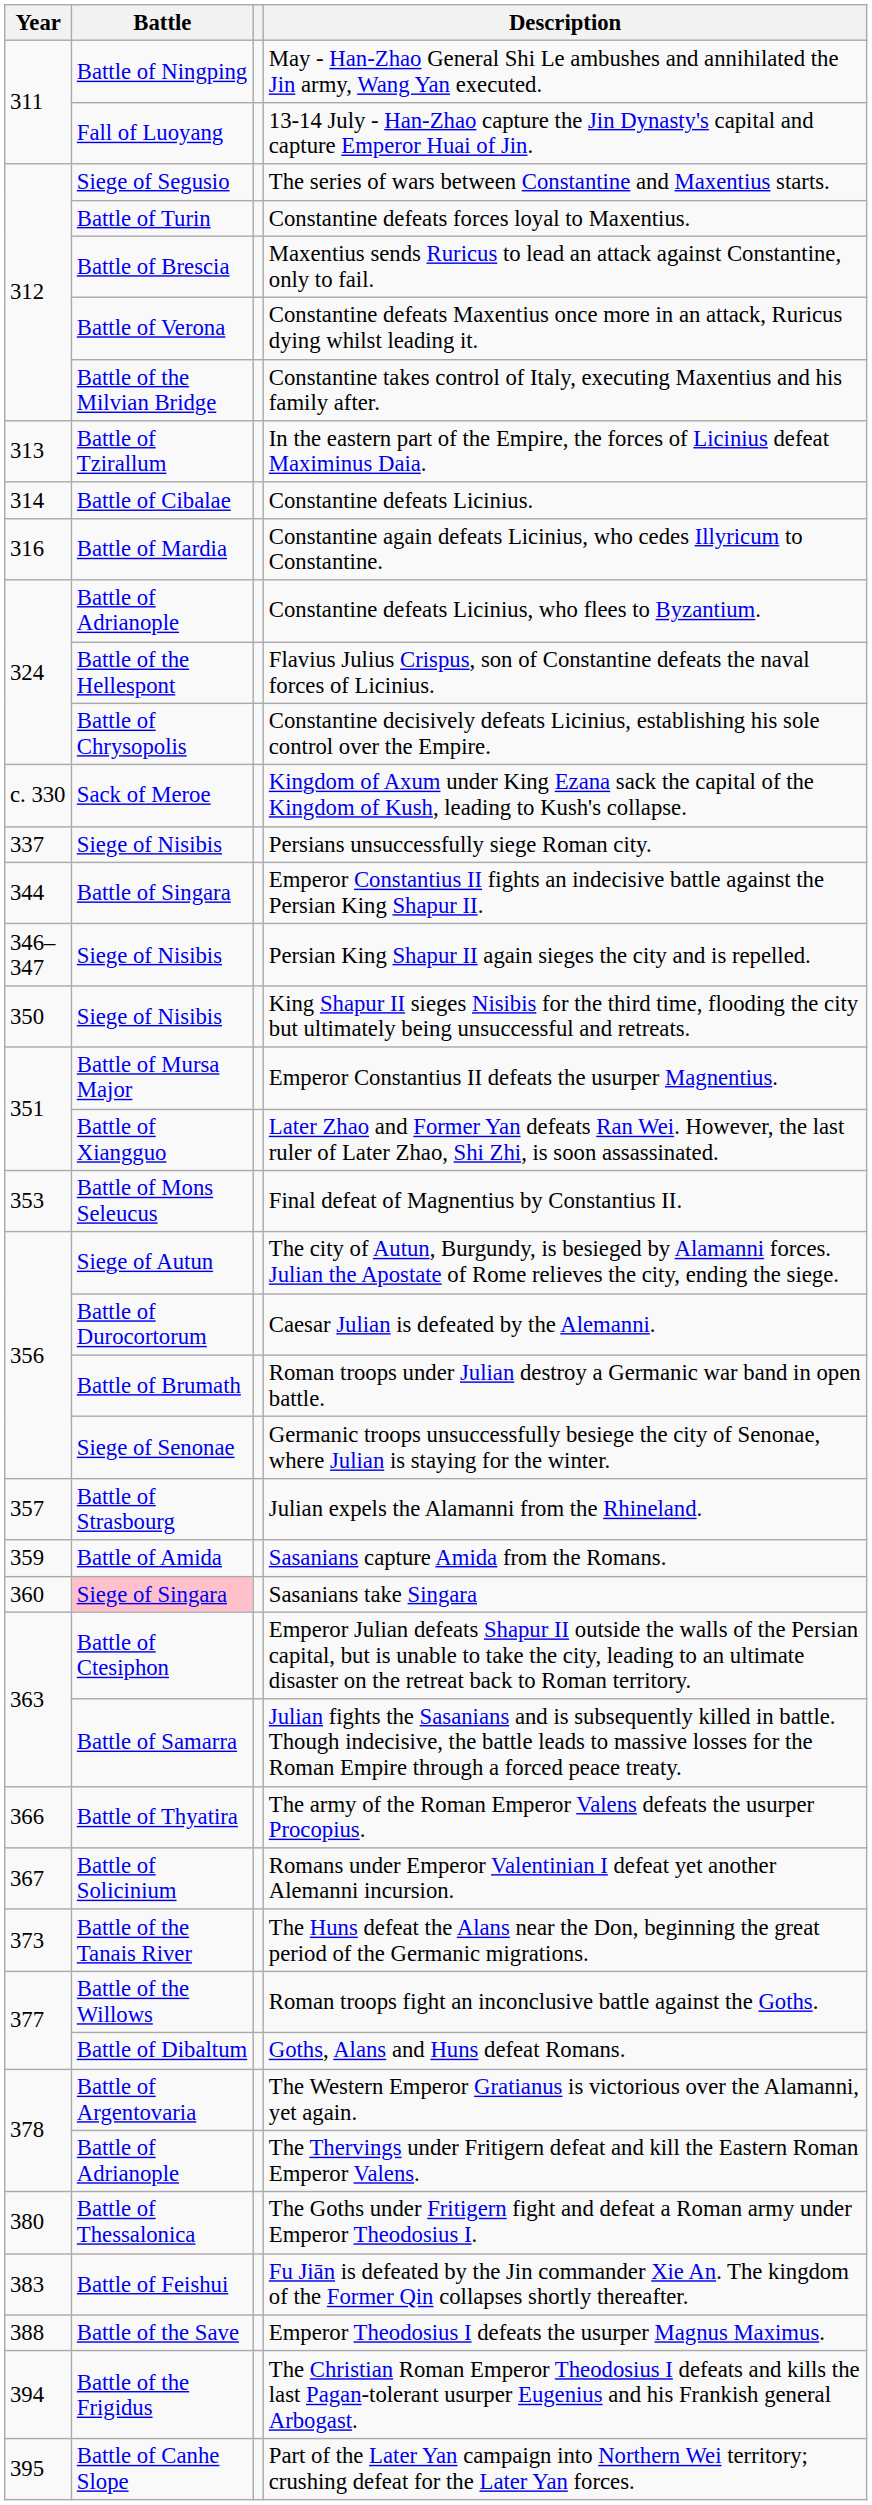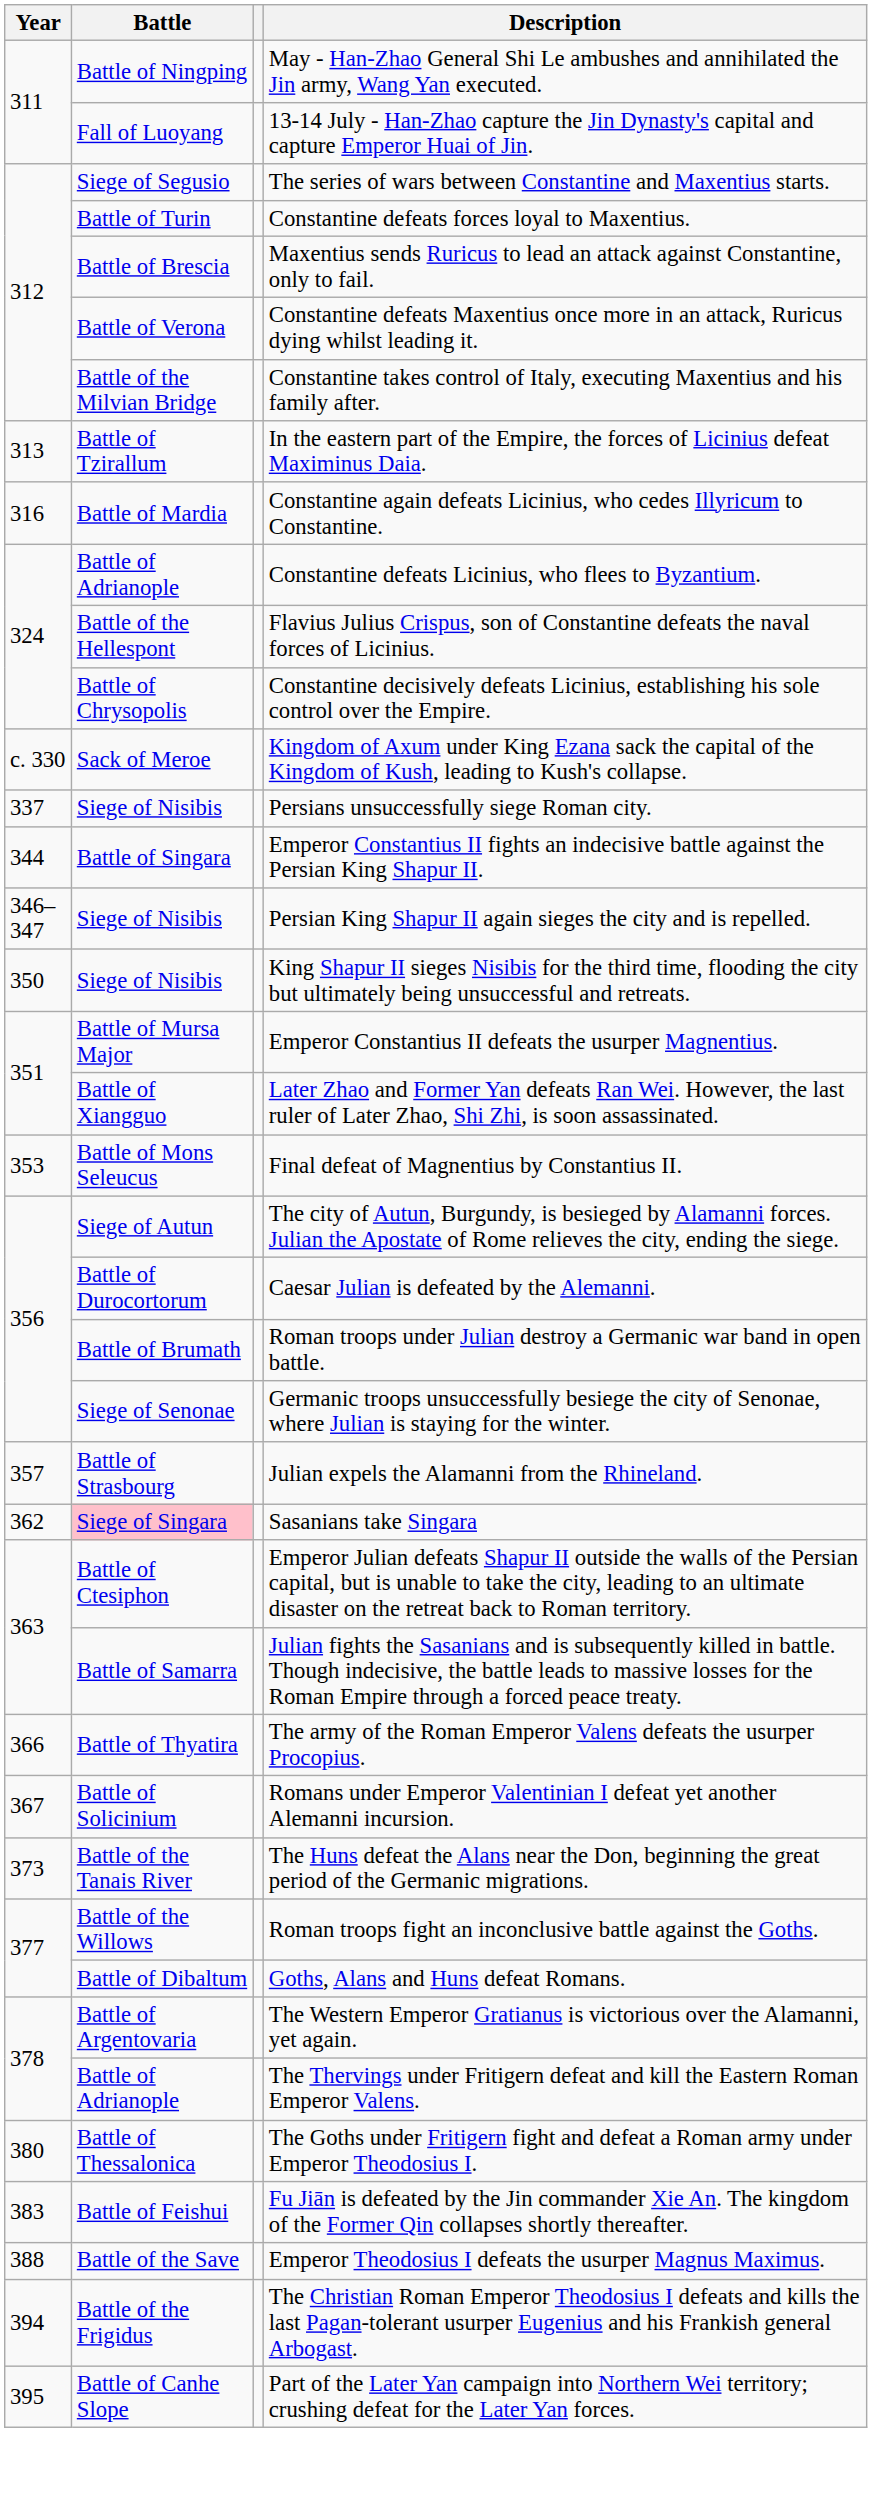 <table class="wikitable sortable">
 <tr>
 <th class="unsortable">Year</th>
 <th class="unsortable">Battle</th>
 <th></th>
 <th class="unsortable">Description</th>
 </tr>
 <tr>
 <td rowspan="2">311</td>
 <td><a href='#'>Battle of Ningping</a></td>
 <td></td>
 <td>May - <a href='#'>Han-Zhao</a> General Shi Le ambushes and annihilated the <a href='#'>Jin</a> army, <a href='#'>Wang Yan</a> executed.</td>
 </tr>
 <tr>
 <td><a href='#'>Fall of Luoyang</a></td>
 <td></td>
 <td>13-14 July - <a href='#'>Han-Zhao</a> capture the <a href='#'>Jin Dynasty's</a> capital and capture <a href='#'>Emperor Huai of Jin</a>.</td>
 </tr>
 <tr>
 <td rowspan="5">312</td>
 <td><a href='#'>Siege of Segusio</a></td>
 <td></td>
 <td>The series of wars between <a href='#'>Constantine</a> and <a href='#'>Maxentius</a> starts.</td>
 </tr>
 <tr>
 <td><a href='#'>Battle of Turin</a></td>
 <td></td>
 <td>Constantine defeats forces loyal to Maxentius.</td>
 </tr>
 <tr>
 <td><a href='#'>Battle of Brescia</a></td>
 <td></td>
 <td>Maxentius sends <a href='#'>Ruricus</a> to lead an attack against Constantine, only to fail.</td>
 </tr>
 <tr>
 <td><a href='#'>Battle of Verona</a></td>
 <td></td>
 <td>Constantine defeats Maxentius once more in an attack, Ruricus dying whilst leading it.</td>
 </tr>
 <tr>
 <td><a href='#'>Battle of the Milvian Bridge</a></td>
 <td></td>
 <td>Constantine takes control of Italy, executing Maxentius and his family after.</td>
 </tr>
 <tr>
 <td>313</td>
 <td><a href='#'>Battle of Tzirallum</a></td>
 <td></td>
 <td>In the eastern part of the Empire, the forces of <a href='#'>Licinius</a> defeat <a href='#'>Maximinus Daia</a>.</td>
-</tr>
-<tr>
-<td>314</td>
-<td><a href='#'>Battle of Cibalae</a></td>
-<td></td>
-<td>Constantine defeats Licinius.</td>
 </tr>
 <tr>
 <td>316</td>
 <td><a href='#'>Battle of Mardia</a></td>
 <td></td>
 <td>Constantine again defeats Licinius, who cedes <a href='#'>Illyricum</a> to Constantine.</td>
 </tr>
 <tr>
 <td rowspan="3">324</td>
 <td><a href='#'>Battle of Adrianople</a></td>
 <td></td>
 <td>Constantine defeats Licinius, who flees to <a href='#'>Byzantium</a>.</td>
 </tr>
 <tr>
 <td><a href='#'>Battle of the Hellespont</a></td>
 <td></td>
 <td>Flavius Julius <a href='#'>Crispus</a>, son of Constantine defeats the naval forces of Licinius.</td>
 </tr>
 <tr>
 <td><a href='#'>Battle of Chrysopolis</a></td>
 <td></td>
 <td>Constantine decisively defeats Licinius, establishing his sole control over the Empire.</td>
 </tr>
 <tr>
 <td>c. 330</td>
 <td><a href='#'>Sack of Meroe</a></td>
 <td></td>
 <td><a href='#'>Kingdom of Axum</a> under King <a href='#'>Ezana</a> sack the capital of the <a href='#'>Kingdom of Kush</a>, leading to Kush's collapse.</td>
 </tr>
 <tr>
 <td>337</td>
 <td><a href='#'>Siege of Nisibis</a></td>
 <td></td>
 <td>Persians unsuccessfully siege Roman city.</td>
 </tr>
 <tr>
 <td>344</td>
 <td><a href='#'>Battle of Singara</a></td>
 <td></td>
 <td>Emperor <a href='#'>Constantius II</a> fights an indecisive battle against the Persian King <a href='#'>Shapur II</a>.</td>
 </tr>
 <tr>
 <td>346–347</td>
 <td><a href='#'>Siege of Nisibis</a></td>
 <td></td>
 <td>Persian King <a href='#'>Shapur II</a> again sieges the city and is repelled.</td>
 </tr>
 <tr>
 <td>350</td>
 <td><a href='#'>Siege of Nisibis</a></td>
 <td></td>
 <td>King <a href='#'>Shapur II</a> sieges <a href='#'>Nisibis</a> for the third time, flooding the city but ultimately being unsuccessful and retreats.</td>
 </tr>
 <tr>
 <td rowspan="2">351</td>
 <td><a href='#'>Battle of Mursa Major</a></td>
 <td></td>
 <td>Emperor Constantius II defeats the usurper <a href='#'>Magnentius</a>.</td>
 </tr>
 <tr>
 <td><a href='#'>Battle of Xiangguo</a></td>
 <td></td>
 <td><a href='#'>Later Zhao</a> and <a href='#'>Former Yan</a> defeats <a href='#'>Ran Wei</a>. However, the last ruler of Later Zhao, <a href='#'>Shi Zhi</a>, is soon assassinated.</td>
 </tr>
 <tr>
 <td>353</td>
 <td><a href='#'>Battle of Mons Seleucus</a></td>
 <td></td>
 <td>Final defeat of Magnentius by Constantius II.</td>
 </tr>
 <tr>
 <td rowspan="4">356</td>
 <td><a href='#'>Siege of Autun</a></td>
 <td></td>
 <td>The city of <a href='#'>Autun</a>, Burgundy, is besieged by <a href='#'>Alamanni</a> forces. <a href='#'>Julian the Apostate</a> of Rome relieves the city, ending the siege.</td>
 </tr>
 <tr>
 <td><a href='#'>Battle of Durocortorum</a></td>
 <td></td>
 <td>Caesar <a href='#'>Julian</a> is defeated by the <a href='#'>Alemanni</a>.</td>
 </tr>
 <tr>
 <td><a href='#'>Battle of Brumath</a></td>
 <td></td>
 <td>Roman troops under <a href='#'>Julian</a> destroy a Germanic war band in open battle.</td>
 </tr>
 <tr>
 <td><a href='#'>Siege of Senonae</a></td>
 <td></td>
 <td>Germanic troops unsuccessfully besiege the city of Senonae, where <a href='#'>Julian</a> is staying for the winter.</td>
 </tr>
 <tr>
 <td>357</td>
 <td><a href='#'>Battle of Strasbourg</a></td>
 <td></td>
 <td>Julian expels the Alamanni from the <a href='#'>Rhineland</a>.</td>
 </tr>
 <tr>
-<td>359</td>
-<td><a href='#'>Battle of Amida</a></td>
-<td></td>
-<td><a href='#'>Sasanians</a> capture <a href='#'>Amida</a> from the Romans.</td>
-</tr>
-<tr>
-<td>360</td>
+<td>362</td>
 <td style="background: pink;"><a href='#'>Siege of Singara</a></td>
 <td></td>
 <td>Sasanians take <a href='#'>Singara</a></td>
 </tr>
 <tr>
 <td rowspan="2">363</td>
 <td><a href='#'>Battle of Ctesiphon</a></td>
 <td></td>
 <td>Emperor Julian defeats <a href='#'>Shapur II</a> outside the walls of the Persian capital, but is unable to take the city, leading to an ultimate disaster on the retreat back to Roman territory.</td>
 </tr>
 <tr>
 <td><a href='#'>Battle of Samarra</a></td>
 <td></td>
 <td><a href='#'>Julian</a> fights the <a href='#'>Sasanians</a> and is subsequently killed in battle. Though indecisive, the battle leads to massive losses for the Roman Empire through a forced peace treaty.</td>
 </tr>
 <tr>
 <td>366</td>
 <td><a href='#'>Battle of Thyatira</a></td>
 <td></td>
 <td>The army of the Roman Emperor <a href='#'>Valens</a> defeats the usurper <a href='#'>Procopius</a>.</td>
 </tr>
 <tr>
 <td>367</td>
 <td><a href='#'>Battle of Solicinium</a></td>
 <td></td>
 <td>Romans under Emperor <a href='#'>Valentinian I</a> defeat yet another Alemanni incursion.</td>
 </tr>
 <tr>
 <td>373</td>
 <td><a href='#'>Battle of the Tanais River</a></td>
 <td></td>
 <td>The <a href='#'>Huns</a> defeat the <a href='#'>Alans</a> near the Don, beginning the great period of the Germanic migrations.</td>
 </tr>
 <tr>
 <td rowspan="2">377</td>
 <td><a href='#'>Battle of the Willows</a></td>
 <td></td>
 <td>Roman troops fight an inconclusive battle against the <a href='#'>Goths</a>.</td>
 </tr>
 <tr>
 <td><a href='#'>Battle of Dibaltum</a></td>
 <td></td>
 <td><a href='#'>Goths</a>, <a href='#'>Alans</a> and <a href='#'>Huns</a> defeat Romans.</td>
 </tr>
 <tr>
 <td rowspan="2">378</td>
 <td><a href='#'>Battle of Argentovaria</a></td>
 <td></td>
 <td>The Western Emperor <a href='#'>Gratianus</a> is victorious over the Alamanni, yet again.</td>
 </tr>
 <tr>
 <td><a href='#'>Battle of Adrianople</a></td>
 <td></td>
 <td>The <a href='#'>Thervings</a> under Fritigern defeat and kill the Eastern Roman Emperor <a href='#'>Valens</a>.</td>
 </tr>
 <tr>
 <td>380</td>
 <td><a href='#'>Battle of Thessalonica</a></td>
 <td></td>
 <td>The Goths under <a href='#'>Fritigern</a> fight and defeat a Roman army under Emperor <a href='#'>Theodosius I</a>.</td>
 </tr>
 <tr>
 <td>383</td>
 <td><a href='#'>Battle of Feishui</a></td>
 <td></td>
 <td><a href='#'>Fu Jiān</a> is defeated by the Jin commander <a href='#'>Xie An</a>. The kingdom of the <a href='#'>Former Qin</a> collapses shortly thereafter.</td>
 </tr>
 <tr>
 <td>388</td>
 <td><a href='#'>Battle of the Save</a></td>
 <td></td>
 <td>Emperor <a href='#'>Theodosius I</a> defeats the usurper <a href='#'>Magnus Maximus</a>.</td>
 </tr>
 <tr>
 <td>394</td>
 <td><a href='#'>Battle of the Frigidus</a></td>
 <td></td>
 <td>The <a href='#'>Christian</a> Roman Emperor <a href='#'>Theodosius I</a> defeats and kills the last <a href='#'>Pagan</a>-tolerant usurper <a href='#'>Eugenius</a> and his Frankish general <a href='#'>Arbogast</a>.</td>
 </tr>
 <tr>
 <td>395</td>
 <td><a href='#'>Battle of Canhe Slope</a></td>
 <td></td>
 <td>Part of the <a href='#'>Later Yan</a> campaign into <a href='#'>Northern Wei</a> territory; crushing defeat for the <a href='#'>Later Yan</a> forces.</td>
 </tr>
 </table>
